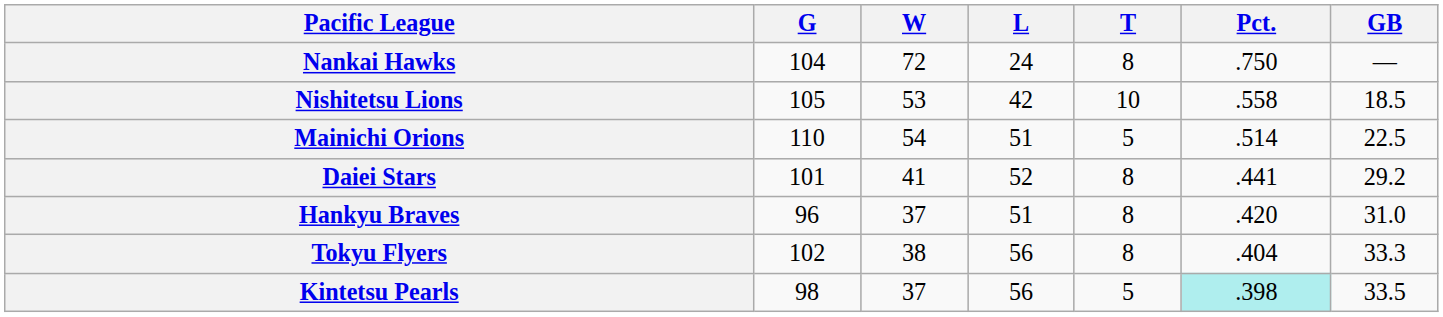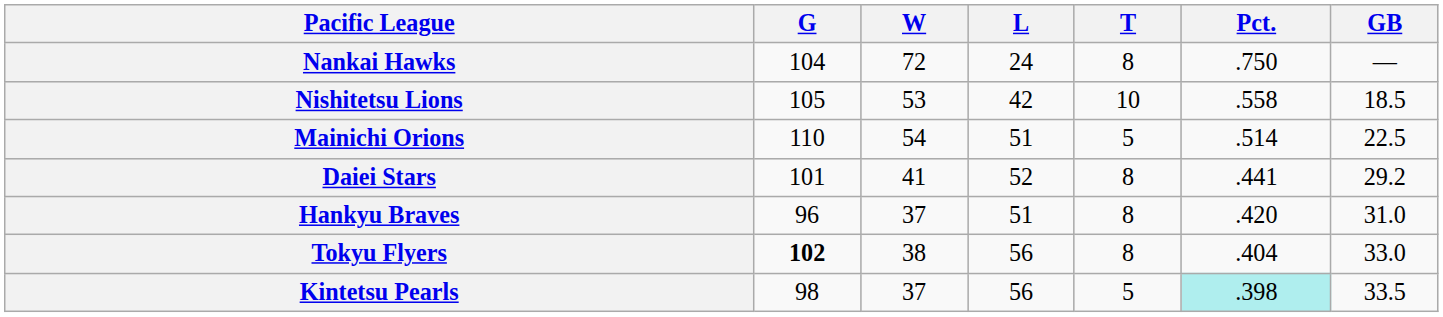 <table class="wikitable plainrowheaders" width="60%" style="text-align:center;">
 <tr>
 <th scope="col" width="35%"><a href='#'>Pacific League</a></th>
 <th scope="col" width="5%"><a href='#'>G</a></th>
 <th scope="col" width="5%"><a href='#'>W</a></th>
 <th scope="col" width="5%"><a href='#'>L</a></th>
 <th scope="col" width="5%"><a href='#'>T</a></th>
 <th scope="col" width="7%"><a href='#'>Pct.</a></th>
 <th scope="col" width="5%"><a href='#'>GB</a></th>
 </tr>
 <tr>
 <th scope="row" style="text-align:center;"><a href='#'>Nankai Hawks</a></th>
 <td>104</td>
 <td>72</td>
 <td>24</td>
 <td>8</td>
 <td>.750</td>
 <td>—</td>
 </tr>
 <tr>
 <th scope="row" style="text-align:center;"><a href='#'>Nishitetsu Lions</a></th>
 <td>105</td>
 <td>53</td>
 <td>42</td>
 <td>10</td>
 <td>.558</td>
 <td>18.5</td>
 </tr>
 <tr>
 <th scope="row" style="text-align:center;"><a href='#'>Mainichi Orions</a></th>
 <td>110</td>
 <td>54</td>
 <td>51</td>
 <td>5</td>
 <td>.514</td>
 <td>22.5</td>
 </tr>
 <tr>
 <th scope="row" style="text-align:center;"><a href='#'>Daiei Stars</a></th>
 <td>101</td>
 <td>41</td>
 <td>52</td>
 <td>8</td>
 <td>.441</td>
 <td>29.2</td>
 </tr>
 <tr>
 <th scope="row" style="text-align:center;"><a href='#'>Hankyu Braves</a></th>
 <td>96</td>
 <td>37</td>
 <td>51</td>
 <td>8</td>
 <td>.420</td>
 <td>31.0</td>
 </tr>
 <tr>
 <th scope="row" style="text-align:center;"><a href='#'>Tokyu Flyers</a></th>
-<td>102</td>
+<td><strong>102</strong></td>
 <td>38</td>
 <td>56</td>
 <td>8</td>
 <td>.404</td>
-<td>33.3</td>
+<td>33.0</td>
 </tr>
 <tr>
 <th scope="row" style="text-align:center;"><a href='#'>Kintetsu Pearls</a></th>
 <td>98</td>
 <td>37</td>
 <td>56</td>
 <td>5</td>
 <td style="background: paleturquoise;">.398</td>
 <td>33.5</td>
 </tr>
 </table>
